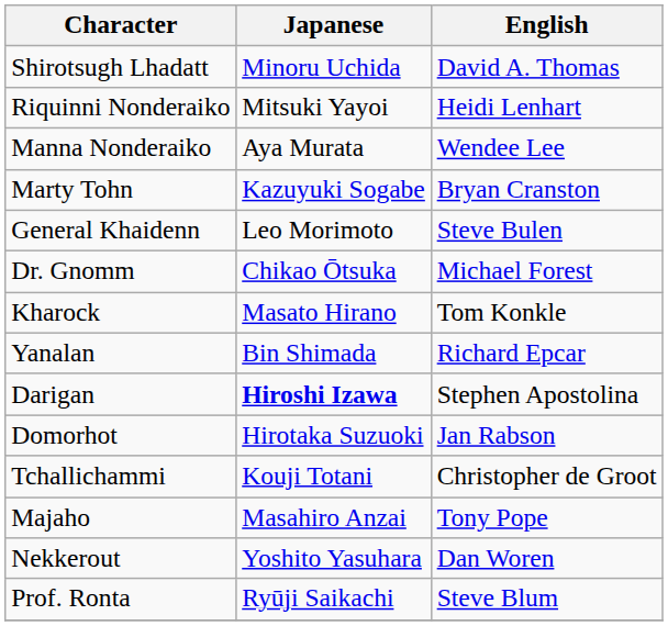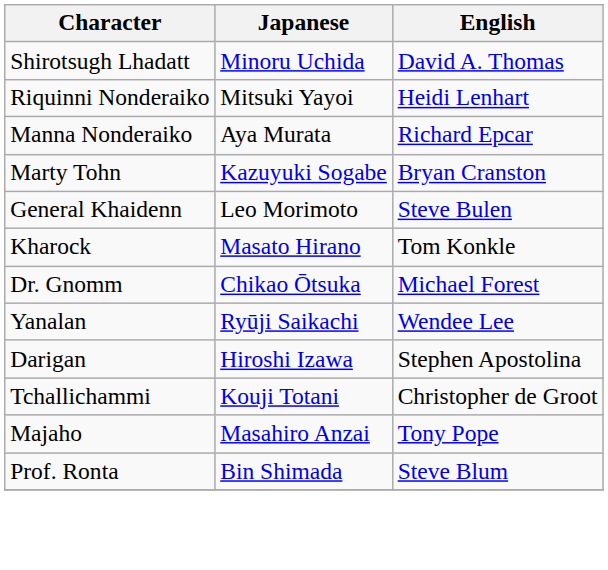 <table class="wikitable">
 <tr>
 <th>Character</th>
 <th>Japanese</th>
 <th>English</th>
 </tr>
 <tr>
 <td>Shirotsugh Lhadatt</td>
 <td><a href='#'>Minoru Uchida</a></td>
 <td><a href='#'>David A. Thomas</a></td>
 </tr>
 <tr>
 <td>Riquinni Nonderaiko</td>
 <td>Mitsuki Yayoi</td>
 <td><a href='#'>Heidi Lenhart</a></td>
 </tr>
 <tr>
 <td>Manna Nonderaiko</td>
 <td>Aya Murata</td>
-<td><a href='#'>Wendee Lee</a></td>
+<td><a href='#'>Richard Epcar</a></td>
 </tr>
 <tr>
 <td>Marty Tohn</td>
 <td><a href='#'>Kazuyuki Sogabe</a></td>
 <td><a href='#'>Bryan Cranston</a></td>
 </tr>
 <tr>
 <td>General Khaidenn</td>
 <td>Leo Morimoto</td>
 <td><a href='#'>Steve Bulen</a></td>
 </tr>
 <tr>
+<td>Kharock</td>
+<td><a href='#'>Masato Hirano</a></td>
+<td>Tom Konkle</td>
+</tr>
+<tr>
 <td>Dr. Gnomm</td>
 <td><a href='#'>Chikao Ōtsuka</a></td>
 <td><a href='#'>Michael Forest</a></td>
 </tr>
 <tr>
-<td>Kharock</td>
-<td><a href='#'>Masato Hirano</a></td>
-<td>Tom Konkle</td>
-</tr>
-<tr>
 <td>Yanalan</td>
-<td><a href='#'>Bin Shimada</a></td>
-<td><a href='#'>Richard Epcar</a></td>
+<td><a href='#'>Ryūji Saikachi</a></td>
+<td><a href='#'>Wendee Lee</a></td>
 </tr>
 <tr>
 <td>Darigan</td>
-<td><strong><a href='#'>Hiroshi Izawa</a></strong></td>
+<td><a href='#'>Hiroshi Izawa</a></td>
 <td>Stephen Apostolina</td>
-</tr>
-<tr>
-<td>Domorhot</td>
-<td><a href='#'>Hirotaka Suzuoki</a></td>
-<td><a href='#'>Jan Rabson</a></td>
 </tr>
 <tr>
 <td>Tchallichammi</td>
 <td><a href='#'>Kouji Totani</a></td>
 <td>Christopher de Groot</td>
 </tr>
 <tr>
 <td>Majaho</td>
 <td><a href='#'>Masahiro Anzai</a></td>
 <td><a href='#'>Tony Pope</a></td>
 </tr>
 <tr>
-<td>Nekkerout</td>
-<td><a href='#'>Yoshito Yasuhara</a></td>
-<td><a href='#'>Dan Woren</a></td>
-</tr>
-<tr>
 <td>Prof. Ronta</td>
-<td><a href='#'>Ryūji Saikachi</a></td>
+<td><a href='#'>Bin Shimada</a></td>
 <td><a href='#'>Steve Blum</a></td>
 </tr>
 <tr>
 </tr>
 </table>
